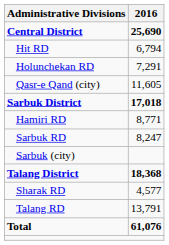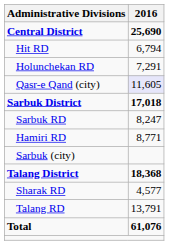 <table class="wikitable">
 <tr>
 <th>Administrative Divisions</th>
 <th>2016</th>
 </tr>
 <tr>
 <td><strong><a href='#'>Central District</a></strong></td>
 <td style="text-align: right;"><strong>25,690</strong></td>
 </tr>
 <tr>
 <td style="padding-left: 1em;"><a href='#'>Hit RD</a></td>
 <td style="text-align: right;">6,794</td>
 </tr>
 <tr>
 <td style="padding-left: 1em;"><a href='#'>Holunchekan RD</a></td>
 <td style="text-align: right;">7,291</td>
 </tr>
 <tr>
 <td style="padding-left: 1em;"><a href='#'>Qasr-e Qand</a> (city)</td>
-<td style="text-align: right;">11,605</td>
+<td style="background: lavender; text-align: right;">11,605</td>
 </tr>
 <tr>
 <td><strong><a href='#'>Sarbuk District</a></strong></td>
 <td style="text-align: right;"><strong>17,018</strong></td>
 </tr>
 <tr>
+<td style="padding-left: 1em;"><a href='#'>Sarbuk RD</a></td>
+<td style="text-align: right;">8,247</td>
+</tr>
+<tr>
 <td style="padding-left: 1em;"><a href='#'>Hamiri RD</a></td>
 <td style="text-align: right;">8,771</td>
-</tr>
-<tr>
-<td style="padding-left: 1em;"><a href='#'>Sarbuk RD</a></td>
-<td style="text-align: right;">8,247</td>
 </tr>
 <tr>
 <td style="padding-left: 1em;"><a href='#'>Sarbuk</a> (city)</td>
 <td style="text-align: right;"></td>
 </tr>
 <tr>
 <td><strong><a href='#'>Talang District</a></strong></td>
 <td style="text-align: right;"><strong>18,368</strong></td>
 </tr>
 <tr>
 <td style="padding-left: 1em;"><a href='#'>Sharak RD</a></td>
 <td style="text-align: right;">4,577</td>
 </tr>
 <tr>
 <td style="padding-left: 1em;"><a href='#'>Talang RD</a></td>
 <td style="text-align: right;">13,791</td>
 </tr>
 <tr>
 <td><strong>Total</strong></td>
 <td style="text-align: right;"><strong>61,076</strong></td>
 </tr>
 <tr>
 <td colspan=2></td>
 </tr>
 </table>
